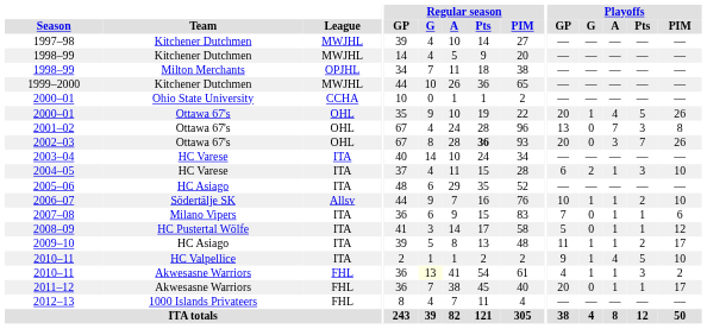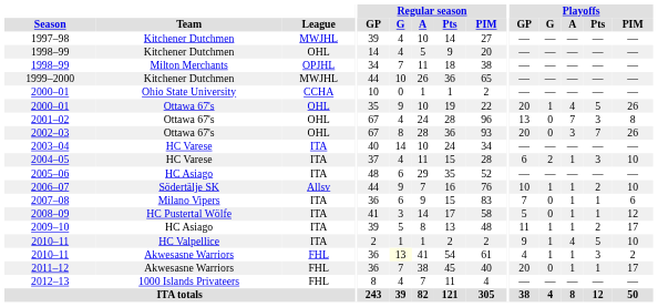 <table border="0" cellpadding="1" cellspacing="0" style="text-align:center; width:60em">
 <tr bgcolor="#e0e0e0">
 <th colspan="3" bgcolor="#ffffff"></th>
 <th rowspan="99" bgcolor="#ffffff"></th>
 <th colspan="5"><a href='#'>Regular season</a></th>
 <th rowspan="99" bgcolor="#ffffff"></th>
 <th colspan="5"><a href='#'>Playoffs</a></th>
 </tr>
 <tr bgcolor="#e0e0e0">
 <th><a href='#'>Season</a></th>
 <th>Team</th>
 <th>League</th>
 <th>GP</th>
 <th><a href='#'>G</a></th>
 <th><a href='#'>A</a></th>
 <th><a href='#'>Pts</a></th>
 <th><a href='#'>PIM</a></th>
 <th>GP</th>
 <th>G</th>
 <th>A</th>
 <th>Pts</th>
 <th>PIM</th>
 </tr>
 <tr>
 <td>1997–98</td>
 <td><a href='#'>Kitchener Dutchmen</a></td>
 <td><a href='#'>MWJHL</a></td>
 <td>39</td>
 <td>4</td>
 <td>10</td>
 <td>14</td>
 <td>27</td>
 <td>—</td>
 <td>—</td>
 <td>—</td>
 <td>—</td>
 <td>—</td>
 </tr>
 <tr bgcolor="#f0f0f0">
 <td>1998–99</td>
 <td>Kitchener Dutchmen</td>
-<td>MWJHL</td>
+<td>OHL</td>
 <td>14</td>
 <td>4</td>
 <td>5</td>
 <td>9</td>
 <td>20</td>
 <td>—</td>
 <td>—</td>
 <td>—</td>
 <td>—</td>
 <td>—</td>
 </tr>
 <tr>
 <td><a href='#'>1998–99</a></td>
 <td><a href='#'>Milton Merchants</a></td>
 <td><a href='#'>OPJHL</a></td>
 <td>34</td>
 <td>7</td>
 <td>11</td>
 <td>18</td>
 <td>38</td>
 <td>—</td>
 <td>—</td>
 <td>—</td>
 <td>—</td>
 <td>—</td>
 </tr>
 <tr bgcolor="#f0f0f0">
 <td>1999–2000</td>
 <td>Kitchener Dutchmen</td>
 <td>MWJHL</td>
 <td>44</td>
 <td>10</td>
 <td>26</td>
 <td>36</td>
 <td>65</td>
 <td>—</td>
 <td>—</td>
 <td>—</td>
 <td>—</td>
 <td>—</td>
 </tr>
 <tr>
 <td><a href='#'>2000–01</a></td>
 <td><a href='#'>Ohio State University</a></td>
 <td><a href='#'>CCHA</a></td>
 <td>10</td>
 <td>0</td>
 <td>1</td>
 <td>1</td>
 <td>2</td>
 <td>—</td>
 <td>—</td>
 <td>—</td>
 <td>—</td>
 <td>—</td>
 </tr>
 <tr bgcolor="#f0f0f0">
 <td><a href='#'>2000–01</a></td>
 <td><a href='#'>Ottawa 67's</a></td>
 <td><a href='#'>OHL</a></td>
 <td>35</td>
 <td>9</td>
 <td>10</td>
 <td>19</td>
 <td>22</td>
 <td>20</td>
 <td>1</td>
 <td>4</td>
 <td>5</td>
 <td>26</td>
 </tr>
 <tr>
 <td><a href='#'>2001–02</a></td>
 <td>Ottawa 67's</td>
 <td>OHL</td>
 <td>67</td>
 <td>4</td>
 <td>24</td>
 <td>28</td>
 <td>96</td>
 <td>13</td>
 <td>0</td>
 <td>7</td>
 <td>3</td>
 <td>8</td>
 </tr>
 <tr bgcolor="#f0f0f0">
 <td><a href='#'>2002–03</a></td>
 <td>Ottawa 67's</td>
 <td>OHL</td>
 <td>67</td>
 <td>8</td>
 <td>28</td>
-<td><strong>36</strong></td>
+<td>36</td>
 <td>93</td>
 <td>20</td>
 <td>0</td>
 <td>3</td>
 <td>7</td>
 <td>26</td>
 </tr>
 <tr>
 <td><a href='#'>2003–04</a></td>
 <td><a href='#'>HC Varese</a></td>
 <td><a href='#'>ITA</a></td>
 <td>40</td>
 <td>14</td>
 <td>10</td>
 <td>24</td>
 <td>34</td>
 <td>—</td>
 <td>—</td>
 <td>—</td>
 <td>—</td>
 <td>—</td>
 </tr>
 <tr bgcolor="#f0f0f0">
 <td><a href='#'>2004–05</a></td>
 <td>HC Varese</td>
 <td>ITA</td>
 <td>37</td>
 <td>4</td>
 <td>11</td>
 <td>15</td>
 <td>28</td>
 <td>6</td>
 <td>2</td>
 <td>1</td>
 <td>3</td>
 <td>10</td>
 </tr>
 <tr>
 <td><a href='#'>2005–06</a></td>
 <td><a href='#'>HC Asiago</a></td>
 <td>ITA</td>
 <td>48</td>
 <td>6</td>
 <td>29</td>
 <td>35</td>
 <td>52</td>
 <td>—</td>
 <td>—</td>
 <td>—</td>
 <td>—</td>
 <td>—</td>
 </tr>
 <tr bgcolor="#f0f0f0">
 <td><a href='#'>2006–07</a></td>
 <td><a href='#'>Södertälje SK</a></td>
 <td><a href='#'>Allsv</a></td>
 <td>44</td>
 <td>9</td>
 <td>7</td>
 <td>16</td>
 <td>76</td>
 <td>10</td>
 <td>1</td>
 <td>1</td>
 <td>2</td>
 <td>10</td>
 </tr>
 <tr>
 <td><a href='#'>2007–08</a></td>
 <td><a href='#'>Milano Vipers</a></td>
 <td>ITA</td>
 <td>36</td>
 <td>6</td>
 <td>9</td>
 <td>15</td>
 <td>83</td>
 <td>7</td>
 <td>0</td>
 <td>1</td>
 <td>1</td>
 <td>6</td>
 </tr>
 <tr bgcolor="#f0f0f0">
 <td><a href='#'>2008–09</a></td>
 <td><a href='#'>HC Pustertal Wölfe</a></td>
 <td>ITA</td>
 <td>41</td>
 <td>3</td>
 <td>14</td>
 <td>17</td>
 <td>58</td>
 <td>5</td>
 <td>0</td>
 <td>1</td>
 <td>1</td>
 <td>12</td>
 </tr>
 <tr>
 <td><a href='#'>2009–10</a></td>
 <td>HC Asiago</td>
 <td>ITA</td>
 <td>39</td>
 <td>5</td>
 <td>8</td>
 <td>13</td>
 <td>48</td>
 <td>11</td>
 <td>1</td>
 <td>1</td>
 <td>2</td>
 <td>17</td>
 </tr>
 <tr bgcolor="#f0f0f0">
 <td><a href='#'>2010–11</a></td>
 <td><a href='#'>HC Valpellice</a></td>
 <td>ITA</td>
 <td>2</td>
 <td>1</td>
 <td>1</td>
 <td>2</td>
 <td>2</td>
 <td>9</td>
 <td>1</td>
 <td>4</td>
 <td>5</td>
 <td>10</td>
 </tr>
 <tr>
 <td><a href='#'>2010–11</a></td>
 <td><a href='#'>Akwesasne Warriors</a></td>
 <td><a href='#'>FHL</a></td>
 <td>36</td>
 <td style="background: lightyellow;">13</td>
 <td>41</td>
 <td>54</td>
 <td>61</td>
 <td>4</td>
 <td>1</td>
 <td>1</td>
 <td>3</td>
 <td>2</td>
 </tr>
 <tr bgcolor="#f0f0f0">
 <td><a href='#'>2011–12</a></td>
 <td>Akwesasne Warriors</td>
 <td>FHL</td>
 <td>36</td>
 <td>7</td>
 <td>38</td>
 <td>45</td>
 <td>40</td>
 <td>20</td>
 <td>0</td>
 <td>1</td>
 <td>1</td>
 <td>17</td>
 </tr>
 <tr>
 <td><a href='#'>2012–13</a></td>
 <td><a href='#'>1000 Islands Privateers</a></td>
 <td>FHL</td>
 <td>8</td>
 <td>4</td>
 <td>7</td>
 <td>11</td>
 <td>4</td>
 <td>—</td>
 <td>—</td>
 <td>—</td>
 <td>—</td>
 <td>—</td>
 </tr>
 <tr bgcolor="#e0e0e0">
 <th colspan="3">ITA totals</th>
 <th>243</th>
 <th>39</th>
 <th>82</th>
 <th>121</th>
 <th>305</th>
 <th>38</th>
 <th>4</th>
 <th>8</th>
 <th>12</th>
 <th>50</th>
 </tr>
 </table>
